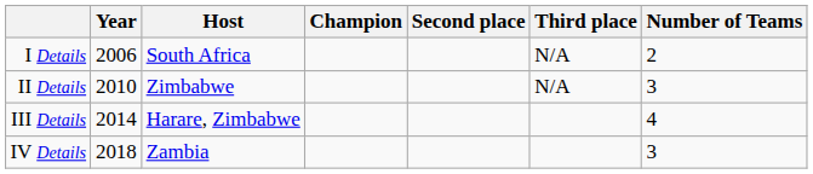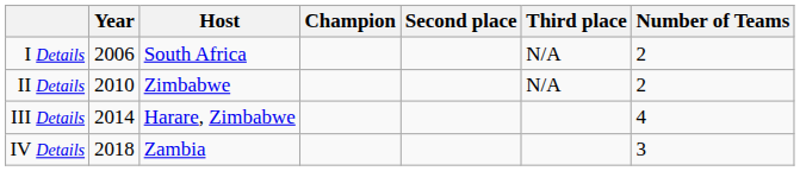 <table class="wikitable">
 <tr>
 <th></th>
 <th>Year</th>
 <th>Host</th>
 <th>Champion</th>
 <th>Second place</th>
 <th>Third place</th>
 <th>Number of Teams</th>
 </tr>
 <tr>
 <td align="right">I <small><em><a href='#'>Details</a></em></small></td>
 <td>2006</td>
 <td> <a href='#'>South Africa</a></td>
 <td></td>
 <td></td>
 <td>N/A</td>
 <td>2</td>
 </tr>
 <tr>
 <td align="right">II <small><em><a href='#'>Details</a></em></small></td>
 <td>2010</td>
 <td> <a href='#'>Zimbabwe</a></td>
 <td></td>
 <td></td>
 <td>N/A</td>
-<td>3</td>
+<td>2</td>
 </tr>
 <tr>
 <td align="right">III <small><em><a href='#'>Details</a></em></small></td>
 <td>2014</td>
 <td> <a href='#'>Harare</a>, <a href='#'>Zimbabwe</a></td>
 <td></td>
 <td></td>
 <td></td>
 <td>4</td>
 </tr>
 <tr>
 <td align="right">IV <small><em><a href='#'>Details</a></em></small></td>
 <td>2018</td>
 <td> <a href='#'>Zambia</a></td>
 <td></td>
 <td></td>
 <td></td>
 <td>3</td>
 </tr>
 </table>
